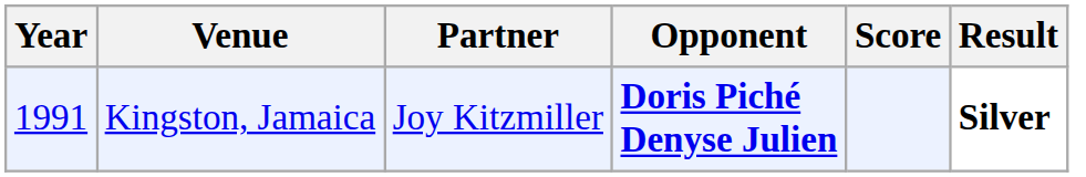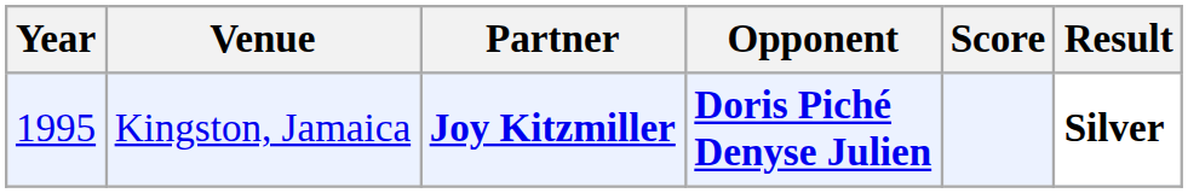 <table class="sortable wikitable" style="font-size: 90%;">
 <tr>
 <th>Year</th>
 <th>Venue</th>
 <th>Partner</th>
 <th>Opponent</th>
 <th>Score</th>
 <th>Result</th>
 </tr>
 <tr style="background:#ECF2FF">
-<td align="center"><a href='#'>1991</a></td>
+<td align="center"><a href='#'>1995</a></td>
 <td align="left"><a href='#'>Kingston, Jamaica</a></td>
-<td align="left"> <a href='#'>Joy Kitzmiller</a></td>
+<td align="left"><strong> <a href='#'>Joy Kitzmiller</a></strong></td>
 <td align="left"><strong> <a href='#'>Doris Piché</a> <br>  <a href='#'>Denyse Julien</a></strong></td>
 <td align="left"></td>
 <td style="text-align:left; background:white"> <strong>Silver</strong></td>
 </tr>
 </table>
